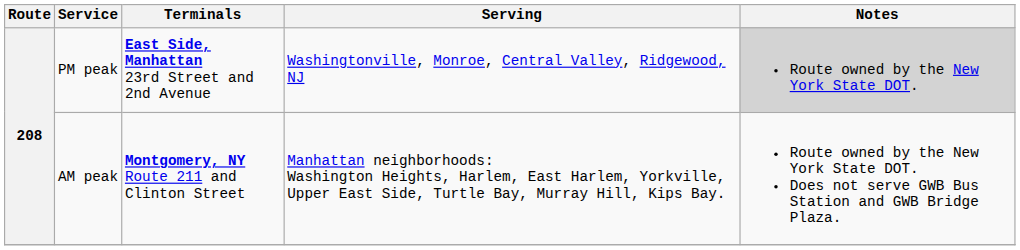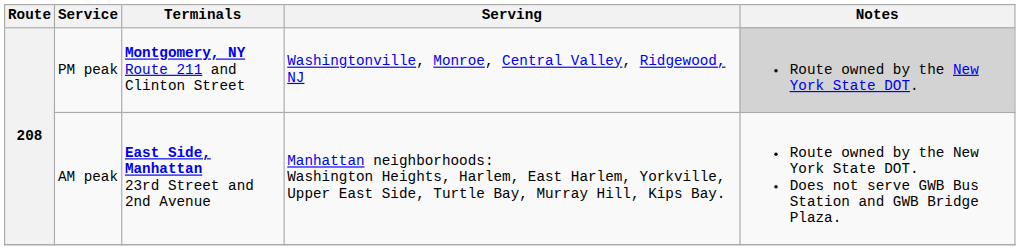 <table class=wikitable style="font-size: 95%;" |>
 <tr>
 <th>Route</th>
 <th>Service</th>
 <th>Terminals</th>
 <th>Serving</th>
 <th>Notes</th>
 </tr>
 <tr>
 <th rowspan="2"><div>208</div></th>
 <td>PM peak</td>
-<td><strong><a href='#'>East Side, Manhattan</a></strong><br>23rd Street and 2nd Avenue</td>
+<td><strong><a href='#'>Montgomery, NY</a></strong><br><a href='#'>Route 211</a> and Clinton Street</td>
 <td><a href='#'>Washingtonville</a>, <a href='#'>Monroe</a>, <a href='#'>Central Valley</a>, <a href='#'>Ridgewood, NJ</a></td>
 <td style="background: lightgrey;"><br><ul><li>Route owned by the <a href='#'>New York State DOT</a>.</li></ul></td>
 </tr>
 <tr>
 <td>AM peak</td>
-<td><strong><a href='#'>Montgomery, NY</a></strong><br><a href='#'>Route 211</a> and Clinton Street</td>
+<td><strong><a href='#'>East Side, Manhattan</a></strong><br>23rd Street and 2nd Avenue</td>
 <td><a href='#'>Manhattan</a> neighborhoods:<br>Washington Heights, Harlem, East Harlem, Yorkville, Upper East Side, Turtle Bay, Murray Hill, Kips Bay.</td>
 <td><br><ul><li>Route owned by the New York State DOT.</li><li>Does not serve GWB Bus Station and GWB Bridge Plaza.</li></ul></td>
 </tr>
 <tr>
 </tr>
 </table>
